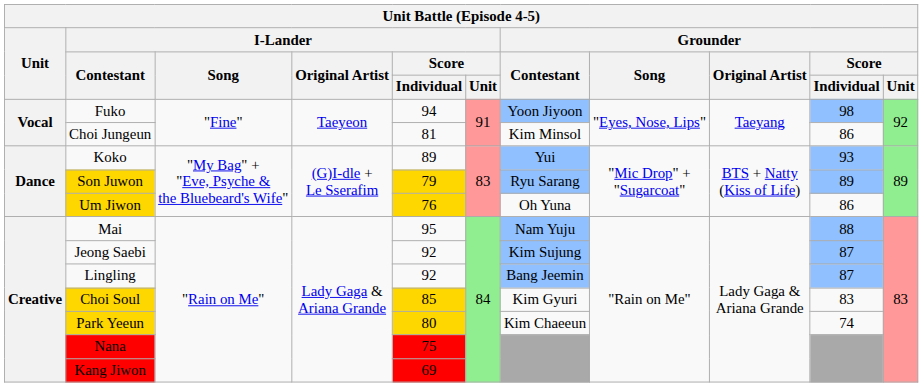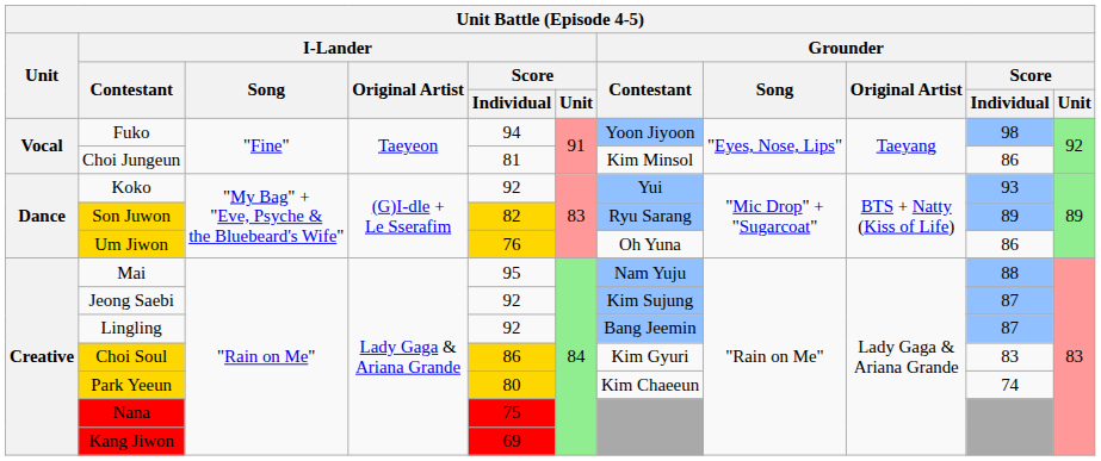 <table class="wikitable sortable" style="text-align:center">
 <tr>
 <th colspan="11">Unit Battle (Episode 4-5)</th>
 </tr>
 <tr>
 <th rowspan="3">Unit</th>
 <th colspan="5">I-Lander</th>
 <th colspan="5">Grounder</th>
 </tr>
 <tr>
 <th rowspan="2">Contestant</th>
 <th rowspan="2">Song</th>
 <th rowspan="2">Original Artist</th>
 <th colspan="2">Score</th>
 <th rowspan="2">Contestant</th>
 <th rowspan="2">Song</th>
 <th rowspan="2">Original Artist</th>
 <th colspan="2">Score</th>
 </tr>
 <tr>
 <th>Individual</th>
 <th>Unit</th>
 <th>Individual</th>
 <th>Unit</th>
 </tr>
 <tr>
 <th rowspan="2">Vocal</th>
 <td>Fuko</td>
 <td rowspan="2">"<a href='#'>Fine</a>"</td>
 <td rowspan="2"><a href='#'>Taeyeon</a></td>
 <td>94</td>
 <td rowspan="2" style="background:#FF9999">91</td>
 <td style="background:#90C0FF">Yoon Jiyoon</td>
 <td rowspan="2">"<a href='#'>Eyes, Nose, Lips</a>"</td>
 <td rowspan="2"><a href='#'>Taeyang</a></td>
 <td style="background:#90C0FF">98</td>
 <td rowspan="2" style="background:#90EE90">92</td>
 </tr>
 <tr>
 <td>Choi Jungeun</td>
 <td>81</td>
 <td>Kim Minsol</td>
 <td>86</td>
 </tr>
 <tr>
 <th rowspan="3">Dance</th>
 <td>Koko</td>
 <td rowspan="3">"<a href='#'>My Bag</a>" + <br> "<a href='#'>Eve, Psyche &<br>the Bluebeard's Wife</a>"</td>
 <td rowspan="3"><a href='#'>(G)I-dle</a> + <br> <a href='#'>Le Sserafim</a></td>
-<td>89</td>
+<td>92</td>
 <td rowspan="3" style="background:#FF9999">83</td>
 <td style="background:#90C0FF">Yui</td>
 <td rowspan="3">"<a href='#'>Mic Drop</a>" + <br>"<a href='#'>Sugarcoat</a>"</td>
 <td rowspan="3"><a href='#'>BTS</a> + <a href='#'>Natty</a> <br> (<a href='#'>Kiss of Life</a>)</td>
 <td style="background:#90C0FF">93</td>
 <td rowspan="3" style="background:#90EE90">89</td>
 </tr>
 <tr>
 <td style="background:Gold">Son Juwon</td>
-<td style="background:Gold">79</td>
+<td style="background:Gold">82</td>
 <td style="background:#90C0FF">Ryu Sarang</td>
 <td style="background:#90C0FF">89</td>
 </tr>
 <tr>
 <td style="background:Gold">Um Jiwon</td>
 <td style="background:Gold">76</td>
 <td>Oh Yuna</td>
 <td>86</td>
 </tr>
 <tr>
 <th rowspan="7">Creative</th>
 <td>Mai</td>
 <td rowspan="7">"<a href='#'>Rain on Me</a>"</td>
 <td rowspan="7"><a href='#'>Lady Gaga</a> &<br><a href='#'>Ariana Grande</a></td>
 <td>95</td>
 <td rowspan="7" style="background:#90EE90">84</td>
 <td style="background:#90C0FF">Nam Yuju</td>
 <td rowspan="7">"Rain on Me"</td>
 <td rowspan="7">Lady Gaga &<br>Ariana Grande</td>
 <td style="background:#90C0FF">88</td>
 <td rowspan="7" style="background:#FF9999">83</td>
 </tr>
 <tr>
 <td>Jeong Saebi</td>
 <td>92</td>
 <td style="background:#90C0FF">Kim Sujung</td>
 <td style="background:#90C0FF">87</td>
 </tr>
 <tr>
 <td>Lingling</td>
 <td>92</td>
 <td style="background:#90C0FF">Bang Jeemin</td>
 <td style="background:#90C0FF">87</td>
 </tr>
 <tr>
 <td style="background:Gold">Choi Soul</td>
-<td style="background:Gold">85</td>
+<td style="background:Gold">86</td>
 <td>Kim Gyuri</td>
 <td>83</td>
 </tr>
 <tr>
 <td style="background:Gold">Park Yeeun</td>
 <td style="background:Gold">80</td>
 <td>Kim Chaeeun</td>
 <td>74</td>
 </tr>
 <tr>
 <td style="background:#FE0000">Nana</td>
 <td style="background:#FE0000">75</td>
 <td rowspan="2"  style="background:darkgray"></td>
 <td rowspan="2"  style="background:darkgray"></td>
 </tr>
 <tr>
 <td style="background:#FE0000">Kang Jiwon</td>
 <td style="background:#FE0000">69</td>
 </tr>
 </table>
